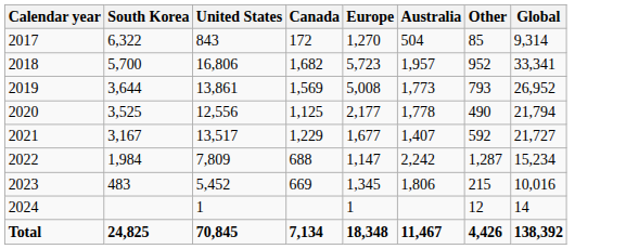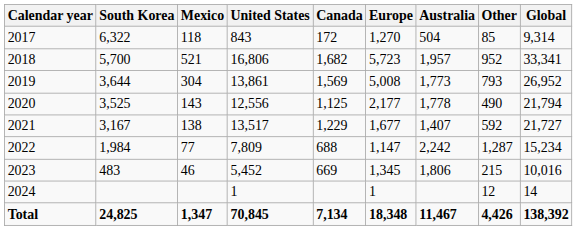 <table class="wikitable">
 <tr>
 <th>Calendar year</th>
 <th>South Korea</th>
+<th>Mexico</th>
 <th>United States</th>
 <th>Canada</th>
 <th>Europe</th>
 <th>Australia</th>
 <th>Other</th>
 <th>Global</th>
 </tr>
 <tr>
 <td>2017</td>
 <td>6,322</td>
+<td>118</td>
 <td>843</td>
 <td>172</td>
 <td>1,270</td>
 <td>504</td>
 <td>85</td>
 <td>9,314</td>
 </tr>
 <tr>
 <td>2018</td>
 <td>5,700</td>
+<td>521</td>
 <td>16,806</td>
 <td>1,682</td>
 <td>5,723</td>
 <td>1,957</td>
 <td>952</td>
 <td>33,341</td>
 </tr>
 <tr>
 <td>2019</td>
 <td>3,644</td>
+<td>304</td>
 <td>13,861</td>
 <td>1,569</td>
 <td>5,008</td>
 <td>1,773</td>
 <td>793</td>
 <td>26,952</td>
 </tr>
 <tr>
 <td>2020</td>
 <td>3,525</td>
+<td>143</td>
 <td>12,556</td>
 <td>1,125</td>
 <td>2,177</td>
 <td>1,778</td>
 <td>490</td>
 <td>21,794</td>
 </tr>
 <tr>
 <td>2021</td>
 <td>3,167</td>
+<td>138</td>
 <td>13,517</td>
 <td>1,229</td>
 <td>1,677</td>
 <td>1,407</td>
 <td>592</td>
 <td>21,727</td>
 </tr>
 <tr>
 <td>2022</td>
 <td>1,984</td>
+<td>77</td>
 <td>7,809</td>
 <td>688</td>
 <td>1,147</td>
 <td>2,242</td>
 <td>1,287</td>
 <td>15,234</td>
 </tr>
 <tr>
 <td>2023</td>
 <td>483</td>
+<td>46</td>
 <td>5,452</td>
 <td>669</td>
 <td>1,345</td>
 <td>1,806</td>
 <td>215</td>
 <td>10,016</td>
 </tr>
 <tr>
 <td>2024</td>
+<td></td>
 <td></td>
 <td>1</td>
 <td></td>
 <td>1</td>
 <td></td>
 <td>12</td>
 <td>14</td>
 </tr>
 <tr>
 <td><strong>Total</strong></td>
 <td><strong>24,825</strong></td>
+<td><strong>1,347</strong></td>
 <td><strong>70,845</strong></td>
 <td><strong>7,134</strong></td>
 <td><strong>18,348</strong></td>
 <td><strong>11,467</strong></td>
 <td><strong>4,426</strong></td>
 <td><strong>138,392</strong></td>
 </tr>
 </table>
